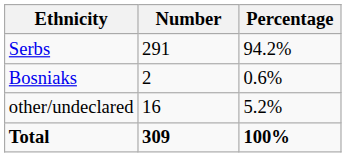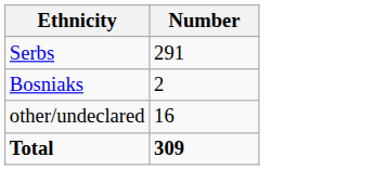 <table class="wikitable">
 <tr>
 <th width="100px">Ethnicity</th>
 <th width="80px">Number</th>
-<th width="80px">Percentage</th>
 </tr>
 <tr>
 <td><a href='#'>Serbs</a></td>
 <td>291</td>
-<td>94.2%</td>
 </tr>
 <tr>
 <td><a href='#'>Bosniaks</a></td>
 <td>2</td>
-<td>0.6%</td>
 </tr>
 <tr>
 <td>other/undeclared</td>
 <td>16</td>
-<td>5.2%</td>
 </tr>
 <tr>
 <td><strong>Total</strong></td>
 <td><strong>309</strong></td>
-<td><strong>100%</strong></td>
 </tr>
 </table>
